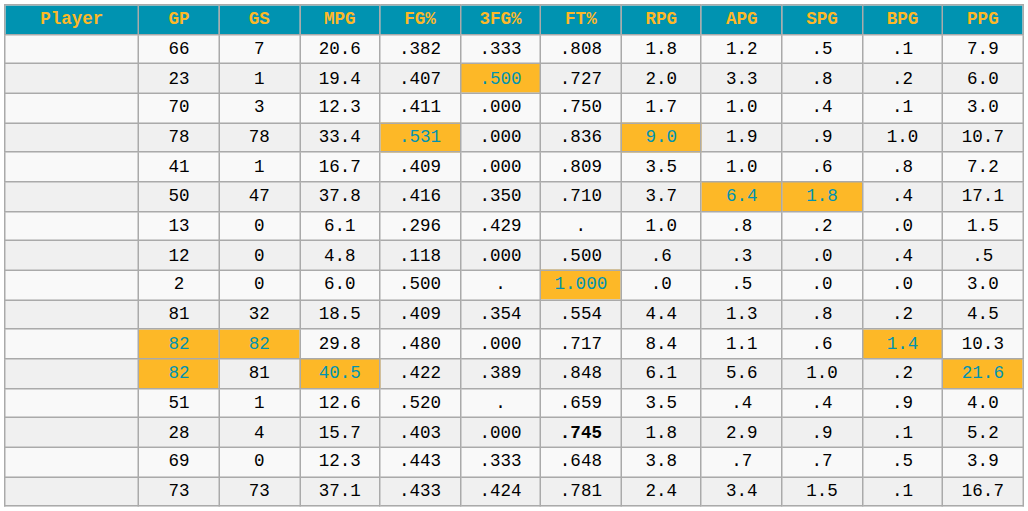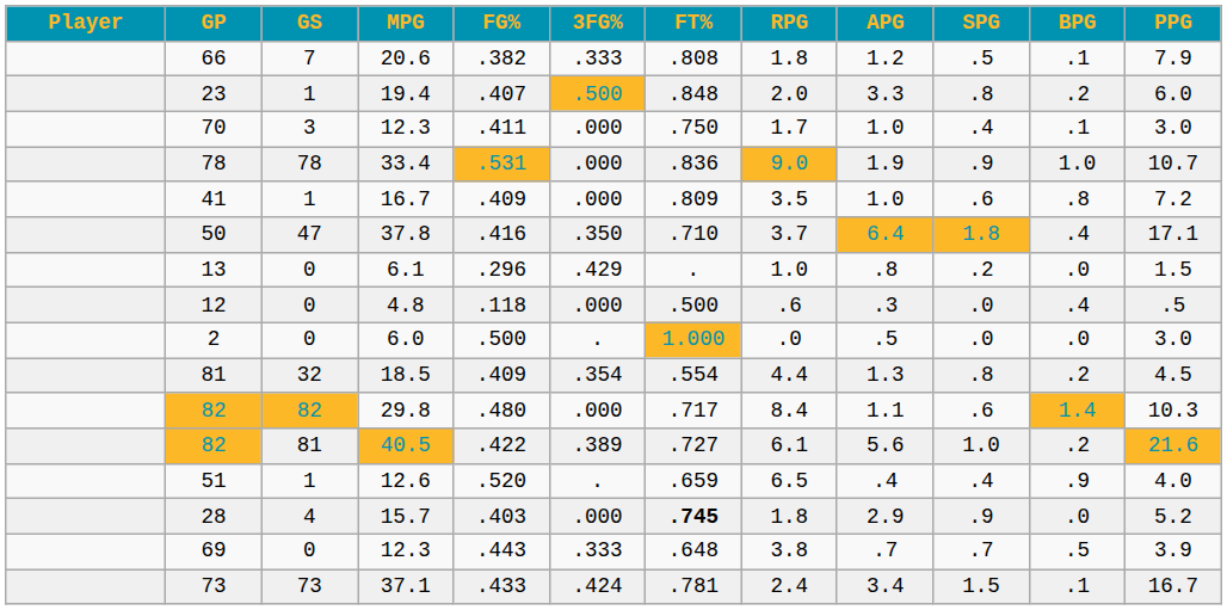 <table class="wikitable sortable" style="font-size:90%;">
 <tr>
 <th style="background:#0093b1; color:#fdb827; width:10%;">Player</th>
 <th style="background:#0093b1; color:#fdb827; width:6%;">GP</th>
 <th style="background:#0093b1; color:#fdb827; width:6%;">GS</th>
 <th style="background:#0093b1; color:#fdb827; width:6%;">MPG</th>
 <th style="background:#0093b1; color:#fdb827; width:6%;">FG%</th>
 <th style="background:#0093b1; color:#fdb827; width:6%;">3FG%</th>
 <th style="background:#0093b1; color:#fdb827; width:6%;">FT%</th>
 <th style="background:#0093b1; color:#fdb827; width:6%;">RPG</th>
 <th style="background:#0093b1; color:#fdb827; width:6%;">APG</th>
 <th style="background:#0093b1; color:#fdb827; width:6%;">SPG</th>
 <th style="background:#0093b1; color:#fdb827; width:6%;">BPG</th>
 <th style="background:#0093b1; color:#fdb827; width:6%;">PPG</th>
 </tr>
 <tr align="center" bgcolor="">
 <td></td>
 <td>66</td>
 <td>7</td>
 <td>20.6</td>
 <td>.382</td>
 <td>.333</td>
 <td>.808</td>
 <td>1.8</td>
 <td>1.2</td>
 <td>.5</td>
 <td>.1</td>
 <td>7.9</td>
 </tr>
 <tr align="center" bgcolor="f0f0f0">
 <td></td>
 <td>23</td>
 <td>1</td>
 <td>19.4</td>
 <td>.407</td>
 <td style="background:#FDB827;color:#0093B1;">.500</td>
-<td>.727</td>
+<td>.848</td>
 <td>2.0</td>
 <td>3.3</td>
 <td>.8</td>
 <td>.2</td>
 <td>6.0</td>
 </tr>
 <tr align="center" bgcolor="">
 <td></td>
 <td>70</td>
 <td>3</td>
 <td>12.3</td>
 <td>.411</td>
 <td>.000</td>
 <td>.750</td>
 <td>1.7</td>
 <td>1.0</td>
 <td>.4</td>
 <td>.1</td>
 <td>3.0</td>
 </tr>
 <tr align="center" bgcolor="f0f0f0">
 <td><strong></strong></td>
 <td>78</td>
 <td>78</td>
 <td>33.4</td>
 <td style="background:#FDB827;color:#0093B1;">.531</td>
 <td>.000</td>
 <td>.836</td>
 <td style="background:#FDB827;color:#0093B1;">9.0</td>
 <td>1.9</td>
 <td>.9</td>
 <td>1.0</td>
 <td>10.7</td>
 </tr>
 <tr align="center" bgcolor="">
 <td></td>
 <td>41</td>
 <td>1</td>
 <td>16.7</td>
 <td>.409</td>
 <td>.000</td>
 <td>.809</td>
 <td>3.5</td>
 <td>1.0</td>
 <td>.6</td>
 <td>.8</td>
 <td>7.2</td>
 </tr>
 <tr align="center" bgcolor="f0f0f0">
 <td><strong></strong></td>
 <td>50</td>
 <td>47</td>
 <td>37.8</td>
 <td>.416</td>
 <td>.350</td>
 <td>.710</td>
 <td>3.7</td>
 <td style="background:#FDB827;color:#0093B1;">6.4</td>
 <td style="background:#FDB827;color:#0093B1;">1.8</td>
 <td>.4</td>
 <td>17.1</td>
 </tr>
 <tr align="center" bgcolor="">
 <td></td>
 <td>13</td>
 <td>0</td>
 <td>6.1</td>
 <td>.296</td>
 <td>.429</td>
 <td>.</td>
 <td>1.0</td>
 <td>.8</td>
 <td>.2</td>
 <td>.0</td>
 <td>1.5</td>
 </tr>
 <tr align="center" bgcolor="f0f0f0">
 <td></td>
 <td>12</td>
 <td>0</td>
 <td>4.8</td>
 <td>.118</td>
 <td>.000</td>
 <td>.500</td>
 <td>.6</td>
 <td>.3</td>
 <td>.0</td>
 <td>.4</td>
 <td>.5</td>
 </tr>
 <tr align="center" bgcolor="">
 <td></td>
 <td>2</td>
 <td>0</td>
 <td>6.0</td>
 <td>.500</td>
 <td>.</td>
 <td style="background:#FDB827;color:#0093B1;">1.000</td>
 <td>.0</td>
 <td>.5</td>
 <td>.0</td>
 <td>.0</td>
 <td>3.0</td>
 </tr>
 <tr align="center" bgcolor="f0f0f0">
 <td></td>
 <td>81</td>
 <td>32</td>
 <td>18.5</td>
 <td>.409</td>
 <td>.354</td>
 <td>.554</td>
 <td>4.4</td>
 <td>1.3</td>
 <td>.8</td>
 <td>.2</td>
 <td>4.5</td>
 </tr>
 <tr align="center" bgcolor="">
 <td><strong></strong></td>
 <td style="background:#FDB827;color:#0093B1;">82</td>
 <td style="background:#FDB827;color:#0093B1;">82</td>
 <td>29.8</td>
 <td>.480</td>
 <td>.000</td>
 <td>.717</td>
 <td>8.4</td>
 <td>1.1</td>
 <td>.6</td>
 <td style="background:#FDB827;color:#0093B1;">1.4</td>
 <td>10.3</td>
 </tr>
 <tr align="center" bgcolor="f0f0f0">
 <td><strong></strong></td>
 <td style="background:#FDB827;color:#0093B1;">82</td>
 <td>81</td>
 <td style="background:#FDB827;color:#0093B1;">40.5</td>
 <td>.422</td>
 <td>.389</td>
-<td>.848</td>
+<td>.727</td>
 <td>6.1</td>
 <td>5.6</td>
 <td>1.0</td>
 <td>.2</td>
 <td style="background:#FDB827;color:#0093B1;">21.6</td>
 </tr>
 <tr align="center" bgcolor="">
 <td></td>
 <td>51</td>
 <td>1</td>
 <td>12.6</td>
 <td>.520</td>
 <td>.</td>
 <td>.659</td>
-<td>3.5</td>
+<td>6.5</td>
 <td>.4</td>
 <td>.4</td>
 <td>.9</td>
 <td>4.0</td>
 </tr>
 <tr align="center" bgcolor="f0f0f0">
 <td></td>
 <td>28</td>
 <td>4</td>
 <td>15.7</td>
 <td>.403</td>
 <td>.000</td>
 <td><strong>.745</strong></td>
 <td>1.8</td>
 <td>2.9</td>
 <td>.9</td>
-<td>.1</td>
+<td>.0</td>
 <td>5.2</td>
 </tr>
 <tr align="center" bgcolor="">
 <td></td>
 <td>69</td>
 <td>0</td>
 <td>12.3</td>
 <td>.443</td>
 <td>.333</td>
 <td>.648</td>
 <td>3.8</td>
 <td>.7</td>
 <td>.7</td>
 <td>.5</td>
 <td>3.9</td>
 </tr>
 <tr align="center" bgcolor="f0f0f0">
 <td><strong></strong></td>
 <td>73</td>
 <td>73</td>
 <td>37.1</td>
 <td>.433</td>
 <td>.424</td>
 <td>.781</td>
 <td>2.4</td>
 <td>3.4</td>
 <td>1.5</td>
 <td>.1</td>
 <td>16.7</td>
 </tr>
 </table>
